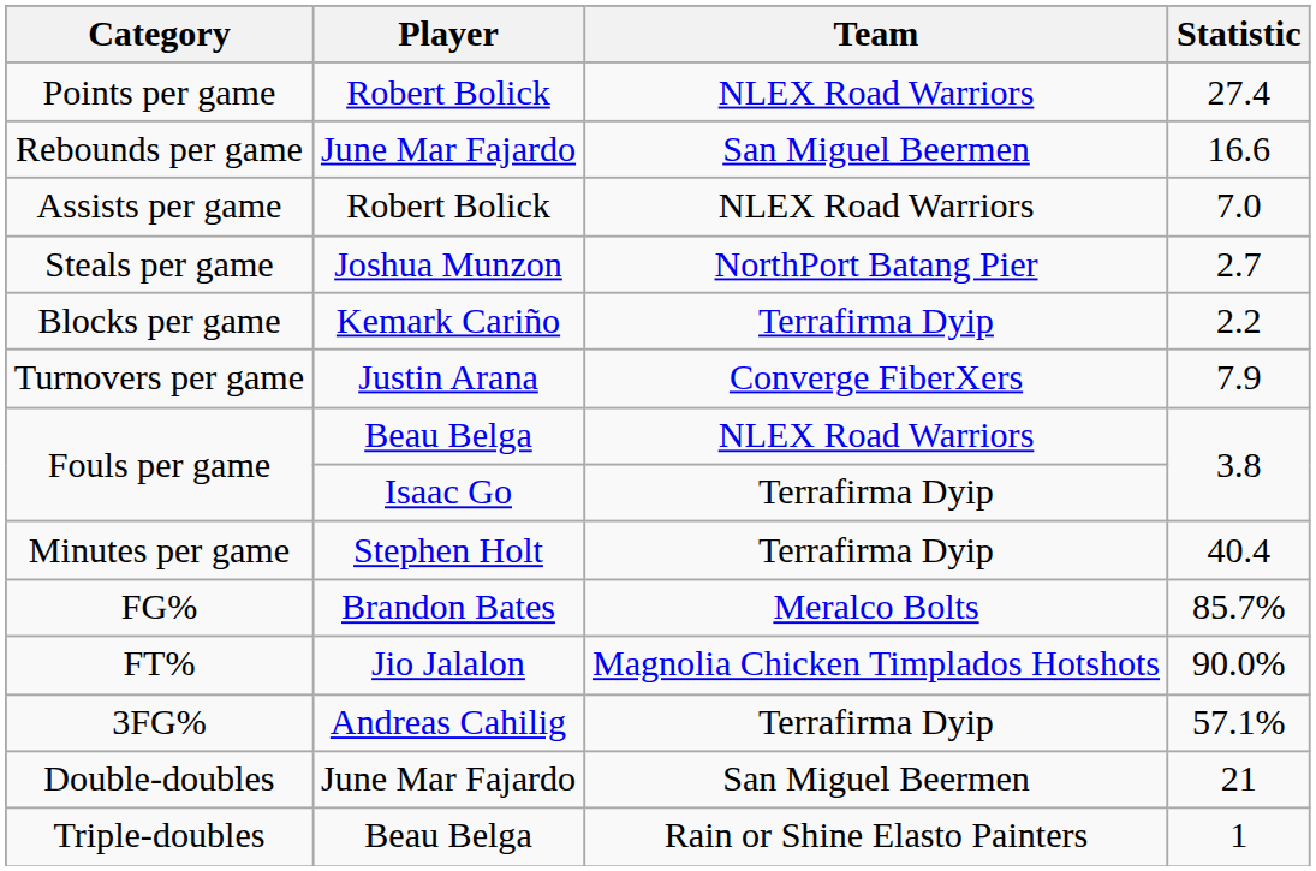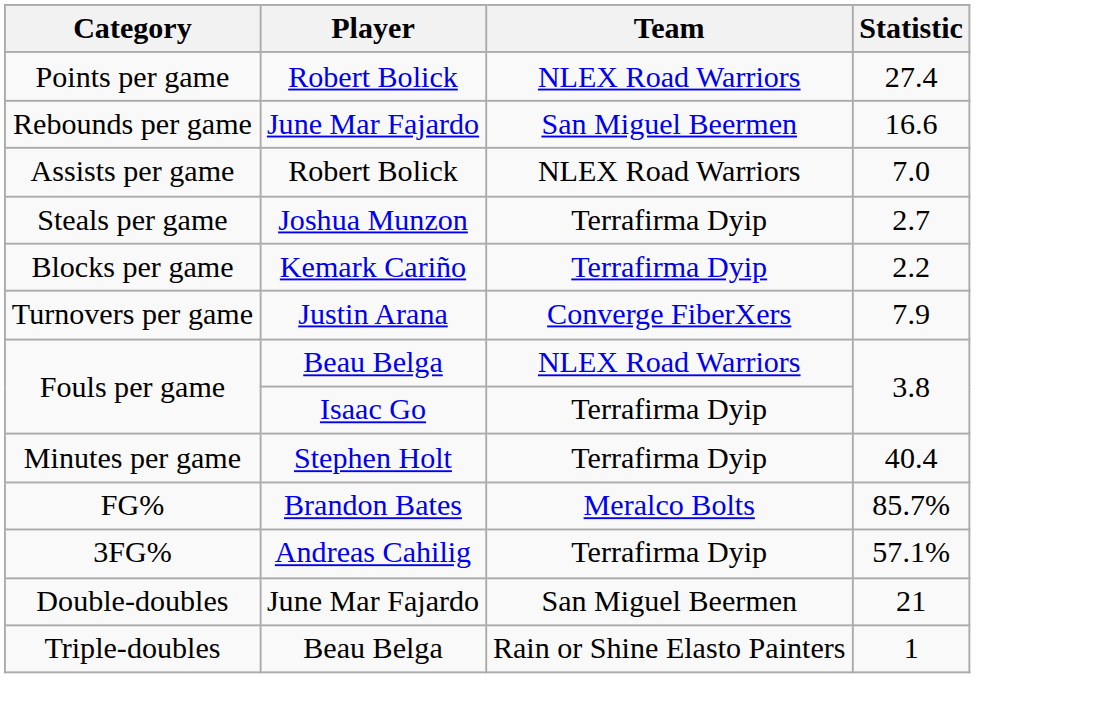 <table class="wikitable" style="text-align:center">
 <tr>
 <th>Category</th>
 <th>Player</th>
 <th>Team</th>
 <th>Statistic</th>
 </tr>
 <tr>
 <td>Points per game</td>
 <td><a href='#'>Robert Bolick</a></td>
 <td><a href='#'>NLEX Road Warriors</a></td>
 <td>27.4</td>
 </tr>
 <tr>
 <td>Rebounds per game</td>
 <td><a href='#'>June Mar Fajardo</a></td>
 <td><a href='#'>San Miguel Beermen</a></td>
 <td>16.6</td>
 </tr>
 <tr>
 <td>Assists per game</td>
 <td>Robert Bolick</td>
 <td>NLEX Road Warriors</td>
 <td>7.0</td>
 </tr>
 <tr>
 <td>Steals per game</td>
 <td><a href='#'>Joshua Munzon</a></td>
-<td><a href='#'>NorthPort Batang Pier</a></td>
+<td>Terrafirma Dyip</td>
 <td>2.7</td>
 </tr>
 <tr>
 <td>Blocks per game</td>
 <td><a href='#'>Kemark Cariño</a></td>
 <td><a href='#'>Terrafirma Dyip</a></td>
 <td>2.2</td>
 </tr>
 <tr>
 <td>Turnovers per game</td>
 <td><a href='#'>Justin Arana</a></td>
 <td><a href='#'>Converge FiberXers</a></td>
 <td>7.9</td>
 </tr>
 <tr>
 <td rowspan=2>Fouls per game</td>
 <td><a href='#'>Beau Belga</a></td>
 <td><a href='#'>NLEX Road Warriors</a></td>
 <td rowspan=2>3.8</td>
 </tr>
 <tr>
 <td><a href='#'>Isaac Go</a></td>
 <td>Terrafirma Dyip</td>
 </tr>
 <tr>
 <td>Minutes per game</td>
 <td><a href='#'>Stephen Holt</a></td>
 <td>Terrafirma Dyip</td>
 <td>40.4</td>
 </tr>
 <tr>
 <td>FG%</td>
 <td><a href='#'>Brandon Bates</a></td>
 <td><a href='#'>Meralco Bolts</a></td>
 <td>85.7%</td>
 </tr>
 <tr>
-<td>FT%</td>
-<td><a href='#'>Jio Jalalon</a></td>
-<td><a href='#'>Magnolia Chicken Timplados Hotshots</a></td>
-<td>90.0%</td>
-</tr>
-<tr>
 <td>3FG%</td>
 <td><a href='#'>Andreas Cahilig</a></td>
 <td>Terrafirma Dyip</td>
 <td>57.1%</td>
 </tr>
 <tr>
 <td>Double-doubles</td>
 <td>June Mar Fajardo</td>
 <td>San Miguel Beermen</td>
 <td>21</td>
 </tr>
 <tr>
 <td>Triple-doubles</td>
 <td>Beau Belga</td>
 <td>Rain or Shine Elasto Painters</td>
 <td>1</td>
 </tr>
 </table>
